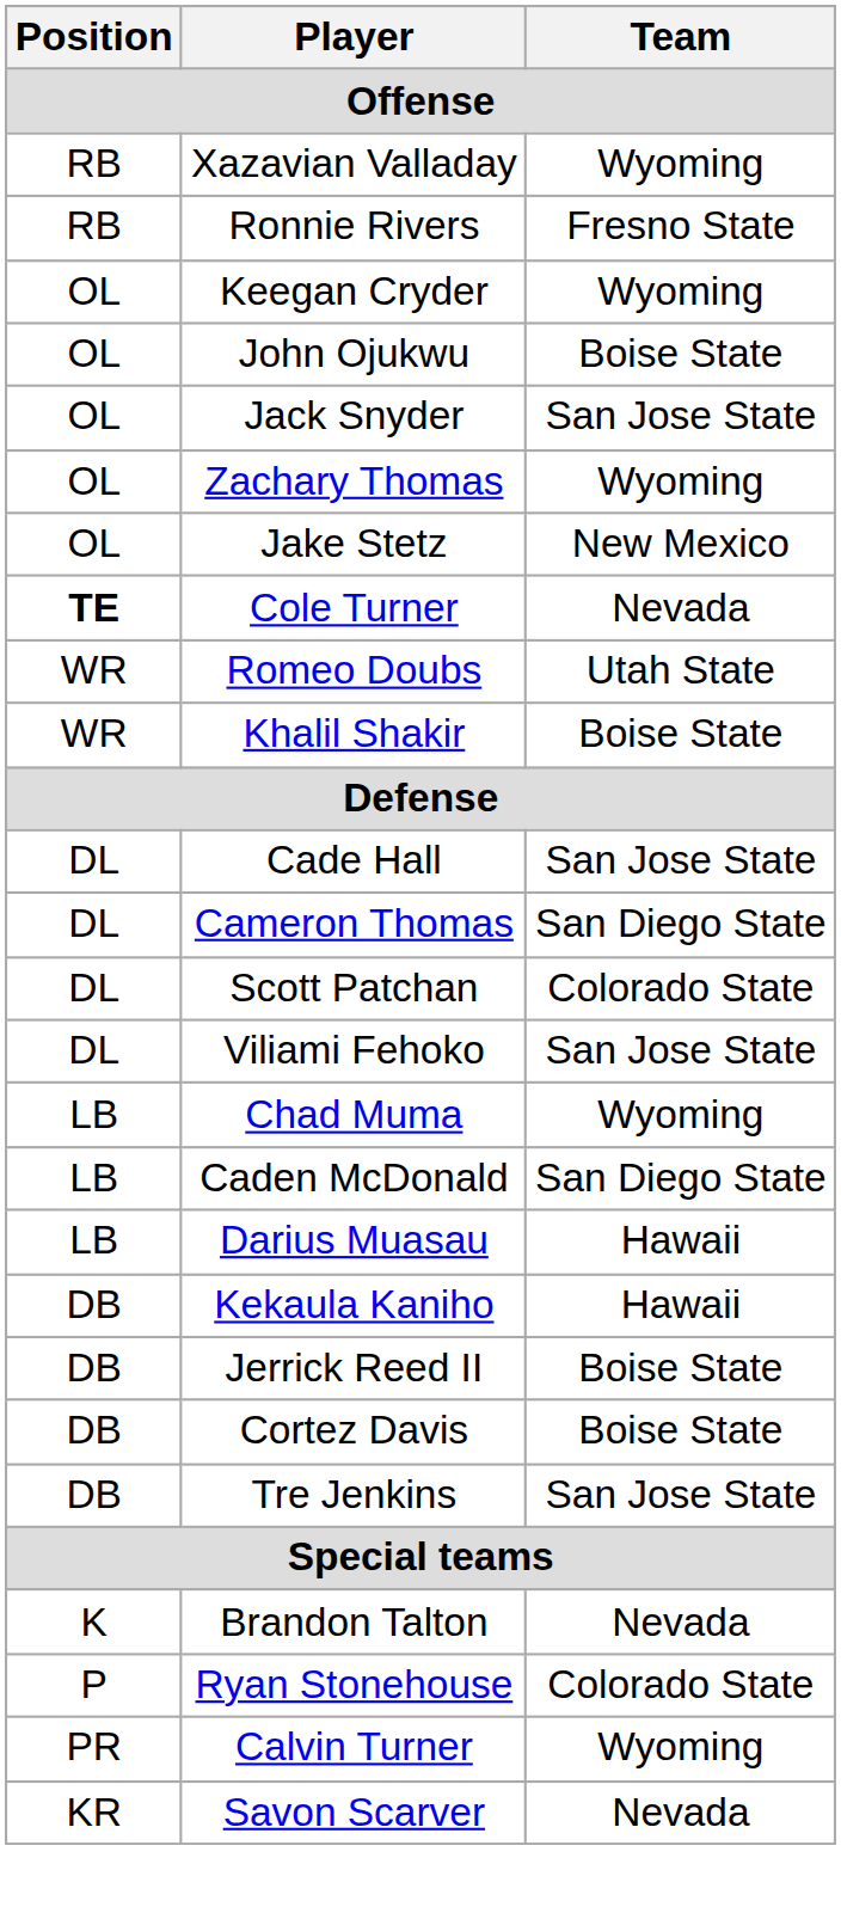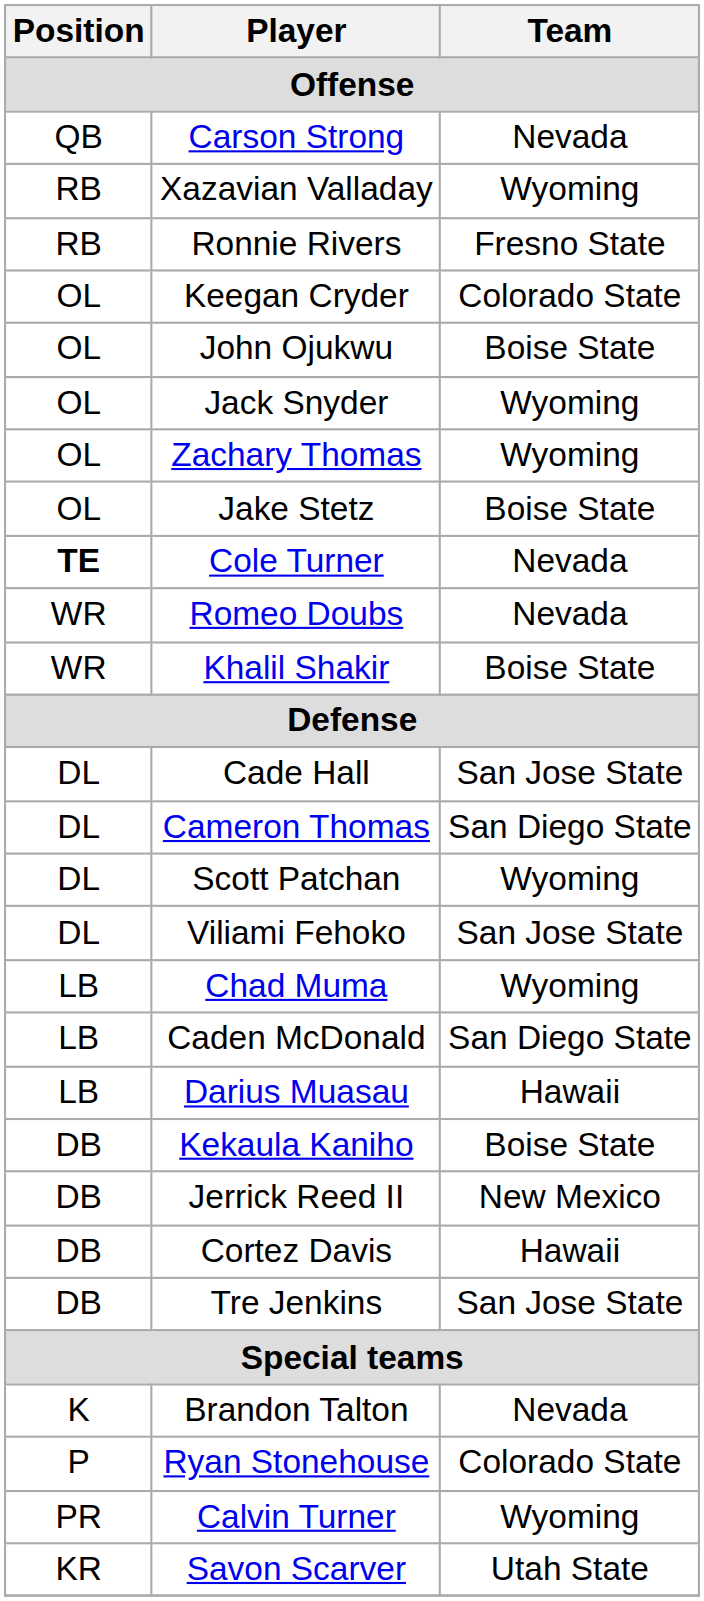 <table class="wikitable" border="0" style="text-align:center">
 <tr>
 <th>Position</th>
 <th>Player</th>
 <th>Team</th>
 </tr>
 <tr>
 <td colspan="3" style="text-align:center; background:#ddd;"><strong>Offense </strong></td>
+</tr>
+<tr>
+<td style="background:white">QB</td>
+<td style="background:white"><a href='#'>Carson Strong</a></td>
+<td style="background:white">Nevada</td>
 </tr>
 <tr>
 <td style="background:white">RB</td>
 <td style="background:white">Xazavian Valladay</td>
 <td style="background:white">Wyoming</td>
 </tr>
 <tr>
 <td style="background:white">RB</td>
 <td style="background:white">Ronnie Rivers</td>
 <td style="background:white">Fresno State</td>
 </tr>
 <tr>
 <td style="background:white">OL</td>
 <td style="background:white">Keegan Cryder</td>
-<td style="background:white">Wyoming</td>
+<td style="background:white">Colorado State</td>
 </tr>
 <tr>
 <td style="background:white">OL</td>
 <td style="background:white">John Ojukwu</td>
 <td style="background:white">Boise State</td>
 </tr>
 <tr>
 <td style="background:white">OL</td>
 <td style="background:white">Jack Snyder</td>
-<td style="background:white">San Jose State</td>
+<td style="background:white">Wyoming</td>
 </tr>
 <tr>
 <td style="background:white">OL</td>
 <td style="background:white"><a href='#'>Zachary Thomas</a></td>
 <td style="background:white">Wyoming</td>
 </tr>
 <tr>
 <td style="background:white">OL</td>
 <td style="background:white">Jake Stetz</td>
-<td style="background:white">New Mexico</td>
+<td style="background:white">Boise State</td>
 </tr>
 <tr>
 <td style="background:white"><strong>TE</strong></td>
 <td style="background:white"><a href='#'>Cole Turner</a></td>
 <td style="background:white">Nevada</td>
 </tr>
 <tr>
 <td style="background:white">WR</td>
 <td style="background:white"><a href='#'>Romeo Doubs</a></td>
-<td style="background:white">Utah State</td>
+<td style="background:white">Nevada</td>
 </tr>
 <tr>
 <td style="background:white">WR</td>
 <td style="background:white"><a href='#'>Khalil Shakir</a></td>
 <td style="background:white">Boise State</td>
 </tr>
 <tr>
 <td colspan="3" style="text-align:center; background:#ddd;"><strong>Defense</strong></td>
 </tr>
 <tr>
 <td style="background:white">DL</td>
 <td style="background:white">Cade Hall</td>
 <td style="background:white">San Jose State</td>
 </tr>
 <tr>
 <td style="background:white">DL</td>
 <td style="background:white"><a href='#'>Cameron Thomas</a></td>
 <td style="background:white">San Diego State</td>
 </tr>
 <tr>
 <td style="background:white">DL</td>
 <td style="background:white">Scott Patchan</td>
-<td style="background:white">Colorado State</td>
+<td style="background:white">Wyoming</td>
 </tr>
 <tr>
 <td style="background:white">DL</td>
 <td style="background:white">Viliami Fehoko</td>
 <td style="background:white">San Jose State</td>
 </tr>
 <tr>
 <td style="background:white">LB</td>
 <td style="background:white"><a href='#'>Chad Muma</a></td>
 <td style="background:white">Wyoming</td>
 </tr>
 <tr>
 <td style="background:white">LB</td>
 <td style="background:white">Caden McDonald</td>
 <td style="background:white">San Diego State</td>
 </tr>
 <tr>
 <td style="background:white">LB</td>
 <td style="background:white"><a href='#'>Darius Muasau</a></td>
 <td style="background:white">Hawaii</td>
 </tr>
 <tr>
 <td style="background:white">DB</td>
 <td style="background:white"><a href='#'>Kekaula Kaniho</a></td>
-<td style="background:white">Hawaii</td>
+<td style="background:white">Boise State</td>
 </tr>
 <tr>
 <td style="background:white">DB</td>
 <td style="background:white">Jerrick Reed II</td>
-<td style="background:white">Boise State</td>
+<td style="background:white">New Mexico</td>
 </tr>
 <tr>
 <td style="background:white">DB</td>
 <td style="background:white">Cortez Davis</td>
-<td style="background:white">Boise State</td>
+<td style="background:white">Hawaii</td>
 </tr>
 <tr>
 <td style="background:white">DB</td>
 <td style="background:white">Tre Jenkins</td>
 <td style="background:white">San Jose State</td>
 </tr>
 <tr>
 <td colspan="3" style="text-align:center; background:#ddd;"><strong>Special teams</strong></td>
 </tr>
 <tr>
 <td style="background:white">K</td>
 <td style="background:white">Brandon Talton</td>
 <td style="background:white">Nevada</td>
 </tr>
 <tr>
 <td style="background:white">P</td>
 <td style="background:white"><a href='#'>Ryan Stonehouse</a></td>
 <td style="background:white">Colorado State</td>
 </tr>
 <tr>
 <td style="background:white">PR</td>
 <td style="background:white"><a href='#'>Calvin Turner</a></td>
 <td style="background:white">Wyoming</td>
 </tr>
 <tr>
 <td style="background:white">KR</td>
 <td style="background:white"><a href='#'>Savon Scarver</a></td>
-<td style="background:white">Nevada</td>
+<td style="background:white">Utah State</td>
 </tr>
 <tr>
 </tr>
 </table>
